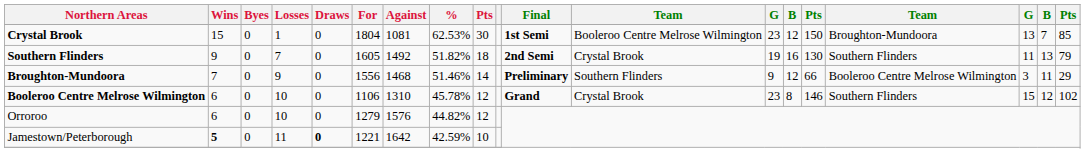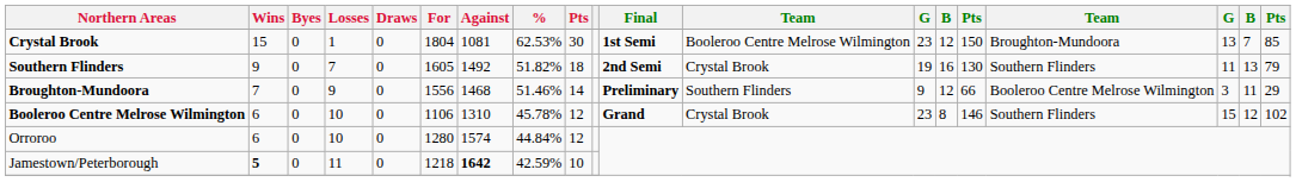 <table style="font-size: 85%; text-align: left;" class="wikitable">
 <tr>
 <th style="color:crimson">Northern Areas</th>
 <th style="color:crimson">Wins</th>
 <th style="color:crimson">Byes</th>
 <th style="color:crimson">Losses</th>
 <th style="color:crimson">Draws</th>
 <th style="color:crimson">For</th>
 <th style="color:crimson">Against</th>
 <th style="color:crimson">%</th>
 <th style="color:crimson">Pts</th>
 <th></th>
 <th style="color:green">Final</th>
 <th style="color:green">Team</th>
 <th style="color:green">G</th>
 <th style="color:green">B</th>
 <th style="color:green">Pts</th>
 <th style="color:green">Team</th>
 <th style="color:green">G</th>
 <th style="color:green">B</th>
 <th style="color:green">Pts</th>
 </tr>
 <tr>
 </tr>
 <tr>
 </tr>
 <tr>
 <td><strong>	Crystal Brook	</strong></td>
 <td>15</td>
 <td>0</td>
 <td>1</td>
 <td>0</td>
 <td>1804</td>
 <td>1081</td>
 <td>62.53%</td>
 <td>30</td>
 <td></td>
 <td><strong>1st Semi</strong></td>
 <td>Booleroo Centre Melrose Wilmington</td>
 <td>23</td>
 <td>12</td>
 <td>150</td>
 <td>Broughton-Mundoora</td>
 <td>13</td>
 <td>7</td>
 <td>85</td>
 </tr>
 <tr>
 <td><strong>	Southern Flinders	</strong></td>
 <td>9</td>
 <td>0</td>
 <td>7</td>
 <td>0</td>
 <td>1605</td>
 <td>1492</td>
 <td>51.82%</td>
 <td>18</td>
 <td></td>
 <td><strong>2nd Semi</strong></td>
 <td>Crystal Brook</td>
 <td>19</td>
 <td>16</td>
 <td>130</td>
 <td>Southern Flinders</td>
 <td>11</td>
 <td>13</td>
 <td>79</td>
 </tr>
 <tr>
 <td><strong>	Broughton-Mundoora	</strong></td>
 <td>7</td>
 <td>0</td>
 <td>9</td>
 <td>0</td>
 <td>1556</td>
 <td>1468</td>
 <td>51.46%</td>
 <td>14</td>
 <td></td>
 <td><strong>Preliminary</strong></td>
 <td>Southern Flinders</td>
 <td>9</td>
 <td>12</td>
 <td>66</td>
 <td>Booleroo Centre Melrose Wilmington</td>
 <td>3</td>
 <td>11</td>
 <td>29</td>
 </tr>
 <tr>
 <td><strong>	Booleroo Centre Melrose Wilmington	</strong></td>
 <td>6</td>
 <td>0</td>
 <td>10</td>
 <td>0</td>
 <td>1106</td>
 <td>1310</td>
 <td>45.78%</td>
 <td>12</td>
 <td></td>
 <td><strong>Grand</strong></td>
 <td>Crystal Brook</td>
 <td>23</td>
 <td>8</td>
 <td>146</td>
 <td>Southern Flinders</td>
 <td>15</td>
 <td>12</td>
 <td>102</td>
 </tr>
 <tr>
 <td>Orroroo</td>
 <td>6</td>
 <td>0</td>
 <td>10</td>
 <td>0</td>
-<td>1279</td>
-<td>1576</td>
-<td>44.82%</td>
+<td>1280</td>
+<td>1574</td>
+<td>44.84%</td>
 <td>12</td>
 <td></td>
 </tr>
 <tr>
 <td>Jamestown/Peterborough</td>
 <td><strong>5</strong></td>
 <td>0</td>
 <td>11</td>
-<td><strong>0</strong></td>
-<td>1221</td>
-<td>1642</td>
+<td>0</td>
+<td>1218</td>
+<td><strong>1642</strong></td>
 <td>42.59%</td>
 <td>10</td>
 <td></td>
 </tr>
 <tr>
 </tr>
 </table>
